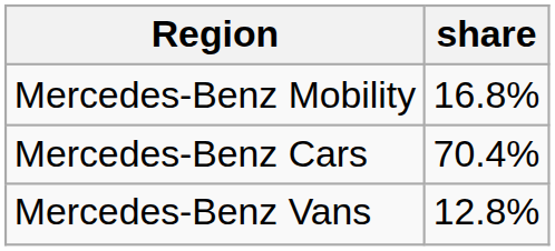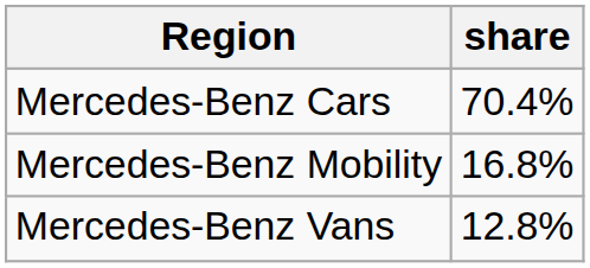 <table class="wikitable floatright">
 <tr>
 <th>Region</th>
 <th>share</th>
 </tr>
 <tr>
+<td>Mercedes-Benz Cars</td>
+<td>70.4%</td>
+</tr>
+<tr>
 <td>Mercedes-Benz Mobility</td>
 <td>16.8%</td>
-</tr>
-<tr>
-<td>Mercedes-Benz Cars</td>
-<td>70.4%</td>
 </tr>
 <tr>
 <td>Mercedes-Benz Vans</td>
 <td>12.8%</td>
 </tr>
 </table>
